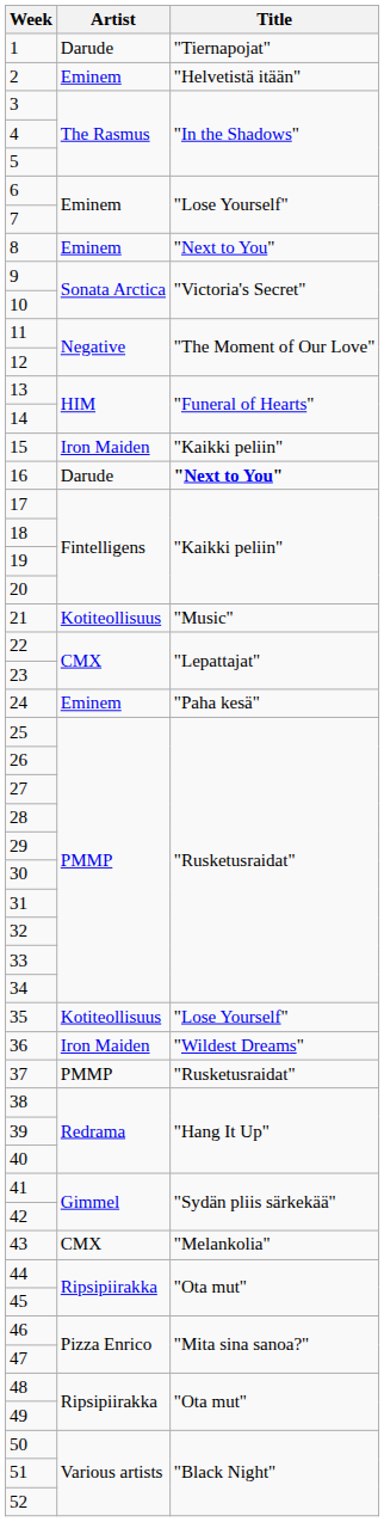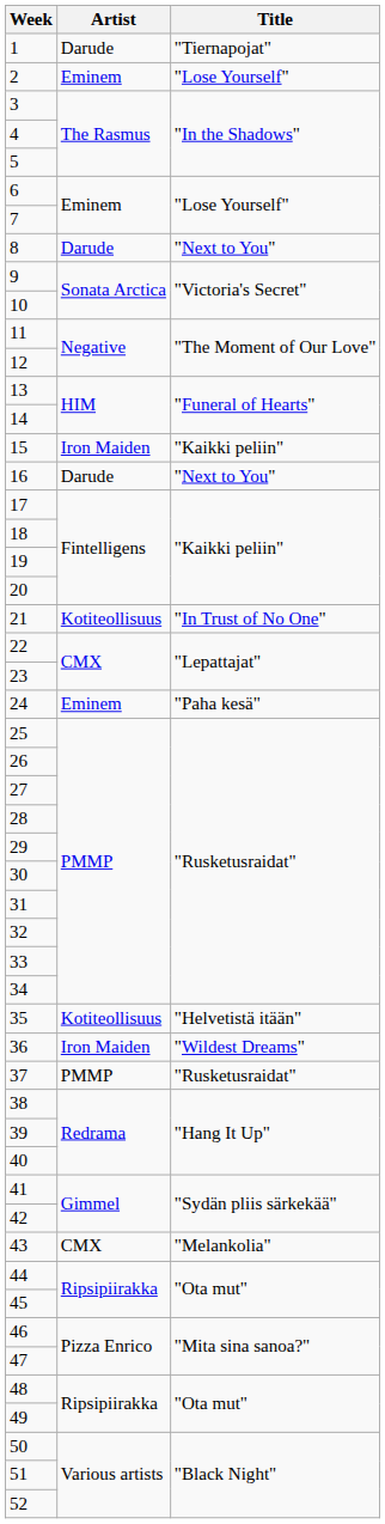 <table class="wikitable" style="margin: 0 0 0 0;">
 <tr>
 <th>Week</th>
 <th>Artist</th>
 <th>Title</th>
 </tr>
 <tr>
 <td>1</td>
 <td>Darude</td>
 <td>"Tiernapojat"</td>
 </tr>
 <tr>
 <td>2</td>
 <td><a href='#'>Eminem</a></td>
-<td>"Helvetistä itään"</td>
+<td>"<a href='#'>Lose Yourself</a>"</td>
 </tr>
 <tr>
 <td>3</td>
 <td rowspan=3><a href='#'>The Rasmus</a></td>
 <td rowspan=3>"<a href='#'>In the Shadows</a>"</td>
 </tr>
 <tr>
 <td>4</td>
 </tr>
 <tr>
 <td>5</td>
 </tr>
 <tr>
 <td>6</td>
 <td rowspan=2>Eminem</td>
 <td rowspan=2>"Lose Yourself"</td>
 </tr>
 <tr>
 <td>7</td>
 </tr>
 <tr>
 <td>8</td>
-<td><a href='#'>Eminem</a></td>
+<td><a href='#'>Darude</a></td>
 <td>"<a href='#'>Next to You</a>"</td>
 </tr>
 <tr>
 <td>9</td>
 <td rowspan=2><a href='#'>Sonata Arctica</a></td>
 <td rowspan=2>"Victoria's Secret"</td>
 </tr>
 <tr>
 <td>10</td>
 </tr>
 <tr>
 <td>11</td>
 <td rowspan=2><a href='#'>Negative</a></td>
 <td rowspan=2>"The Moment of Our Love"</td>
 </tr>
 <tr>
 <td>12</td>
 </tr>
 <tr>
 <td>13</td>
 <td rowspan=2><a href='#'>HIM</a></td>
 <td rowspan=2>"<a href='#'>Funeral of Hearts</a>"</td>
 </tr>
 <tr>
 <td>14</td>
 </tr>
 <tr>
 <td>15</td>
 <td><a href='#'>Iron Maiden</a></td>
 <td>"Kaikki peliin"</td>
 </tr>
 <tr>
 <td>16</td>
 <td>Darude</td>
-<td><strong>"<a href='#'>Next to You</a>"</strong></td>
+<td>"<a href='#'>Next to You</a>"</td>
 </tr>
 <tr>
 <td>17</td>
 <td rowspan=4>Fintelligens</td>
 <td rowspan=4>"Kaikki peliin"</td>
 </tr>
 <tr>
 <td>18</td>
 </tr>
 <tr>
 <td>19</td>
 </tr>
 <tr>
 <td>20</td>
 </tr>
 <tr>
 <td>21</td>
 <td><a href='#'>Kotiteollisuus</a></td>
-<td>"Music"</td>
+<td>"<a href='#'>In Trust of No One</a>"</td>
 </tr>
 <tr>
 <td>22</td>
 <td rowspan=2><a href='#'>CMX</a></td>
 <td rowspan=2>"Lepattajat"</td>
 </tr>
 <tr>
 <td>23</td>
 </tr>
 <tr>
 <td>24</td>
 <td><a href='#'>Eminem</a></td>
 <td>"Paha kesä"</td>
 </tr>
 <tr>
 <td>25</td>
 <td rowspan=10><a href='#'>PMMP</a></td>
 <td rowspan=10>"Rusketusraidat"</td>
 </tr>
 <tr>
 <td>26</td>
 </tr>
 <tr>
 <td>27</td>
 </tr>
 <tr>
 <td>28</td>
 </tr>
 <tr>
 <td>29</td>
 </tr>
 <tr>
 <td>30</td>
 </tr>
 <tr>
 <td>31</td>
 </tr>
 <tr>
 <td>32</td>
 </tr>
 <tr>
 <td>33</td>
 </tr>
 <tr>
 <td>34</td>
 </tr>
 <tr>
 <td>35</td>
 <td><a href='#'>Kotiteollisuus</a></td>
-<td>"<a href='#'>Lose Yourself</a>"</td>
+<td>"Helvetistä itään"</td>
 </tr>
 <tr>
 <td>36</td>
 <td><a href='#'>Iron Maiden</a></td>
 <td>"<a href='#'>Wildest Dreams</a>"</td>
 </tr>
 <tr>
 <td>37</td>
 <td>PMMP</td>
 <td>"Rusketusraidat"</td>
 </tr>
 <tr>
 <td>38</td>
 <td rowspan=3><a href='#'>Redrama</a></td>
 <td rowspan=3>"Hang It Up"</td>
 </tr>
 <tr>
 <td>39</td>
 </tr>
 <tr>
 <td>40</td>
 </tr>
 <tr>
 <td>41</td>
 <td rowspan=2><a href='#'>Gimmel</a></td>
 <td rowspan=2>"Sydän pliis särkekää"</td>
 </tr>
 <tr>
 <td>42</td>
 </tr>
 <tr>
 <td>43</td>
 <td>CMX</td>
 <td>"Melankolia"</td>
 </tr>
 <tr>
 <td>44</td>
 <td rowspan=2><a href='#'>Ripsipiirakka</a></td>
 <td rowspan=2>"Ota mut"</td>
 </tr>
 <tr>
 <td>45</td>
 </tr>
 <tr>
 <td>46</td>
 <td rowspan=2>Pizza Enrico</td>
 <td rowspan=2>"Mita sina sanoa?"</td>
 </tr>
 <tr>
 <td>47</td>
 </tr>
 <tr>
 <td>48</td>
 <td rowspan=2>Ripsipiirakka</td>
 <td rowspan=2>"Ota mut"</td>
 </tr>
 <tr>
 <td>49</td>
 </tr>
 <tr>
 <td>50</td>
 <td rowspan=3>Various artists</td>
 <td rowspan=3>"Black Night"</td>
 </tr>
 <tr>
 <td>51</td>
 </tr>
 <tr>
 <td>52</td>
 </tr>
 </table>
